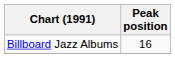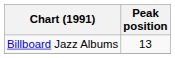 <table class="wikitable">
 <tr>
 <th>Chart (1991)</th>
 <th>Peak<br>position</th>
 </tr>
 <tr>
 <td><a href='#'>Billboard</a> Jazz Albums</td>
-<td align=center>16</td>
+<td align=center>13</td>
 </tr>
 <tr>
 </tr>
 </table>
